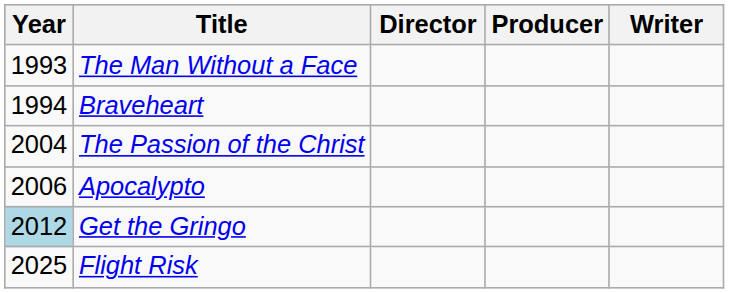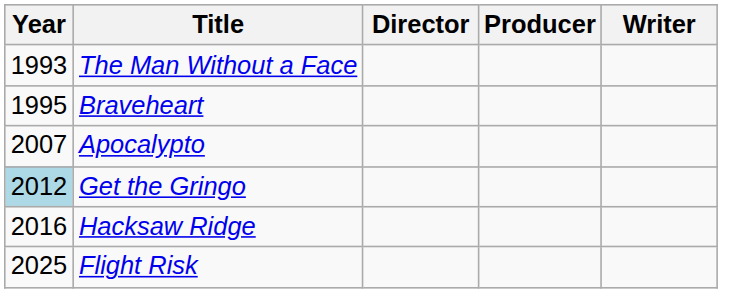 <table class="wikitable sortable">
 <tr>
 <th scope="col">Year</th>
 <th scope="col">Title</th>
 <th scope="col" width="65">Director</th>
 <th scope="col" width="65">Producer</th>
 <th scope="col" width="65">Writer</th>
 </tr>
 <tr>
 <td>1993</td>
 <td><em><a href='#'>The Man Without a Face</a></em></td>
 <td></td>
 <td></td>
 <td></td>
 </tr>
 <tr>
-<td>1994</td>
+<td>1995</td>
 <td><em><a href='#'>Braveheart</a></em></td>
 <td></td>
 <td></td>
 <td></td>
 </tr>
 <tr>
-<td>2004</td>
-<td><em><a href='#'>The Passion of the Christ</a></em></td>
-<td></td>
-<td></td>
-<td></td>
-</tr>
-<tr>
-<td>2006</td>
+<td>2007</td>
 <td><em><a href='#'>Apocalypto</a></em></td>
 <td></td>
 <td></td>
 <td></td>
 </tr>
 <tr>
 <td style="background: lightblue;">2012</td>
 <td><em><a href='#'>Get the Gringo</a></em></td>
 <td></td>
 <td></td>
 <td></td>
 </tr>
 <tr>
+<td>2016</td>
+<td><em><a href='#'>Hacksaw Ridge</a></em></td>
+<td></td>
+<td></td>
+<td></td>
+</tr>
+<tr>
 <td>2025</td>
 <td><em><a href='#'>Flight Risk</a></em></td>
 <td></td>
 <td></td>
 <td></td>
 </tr>
 </table>
